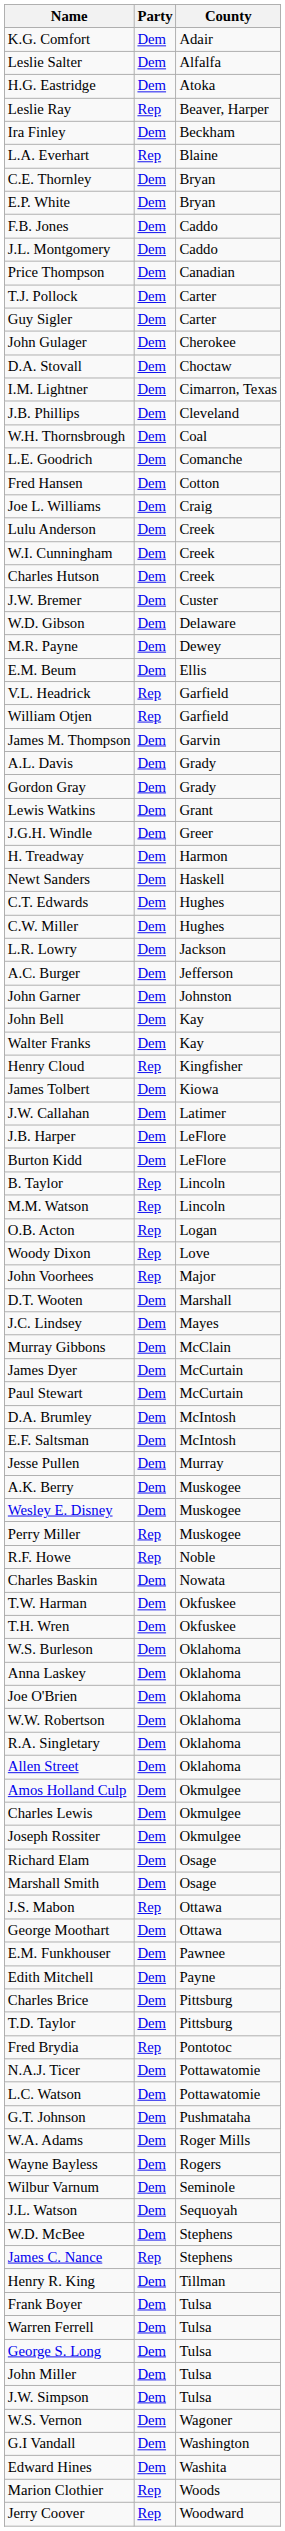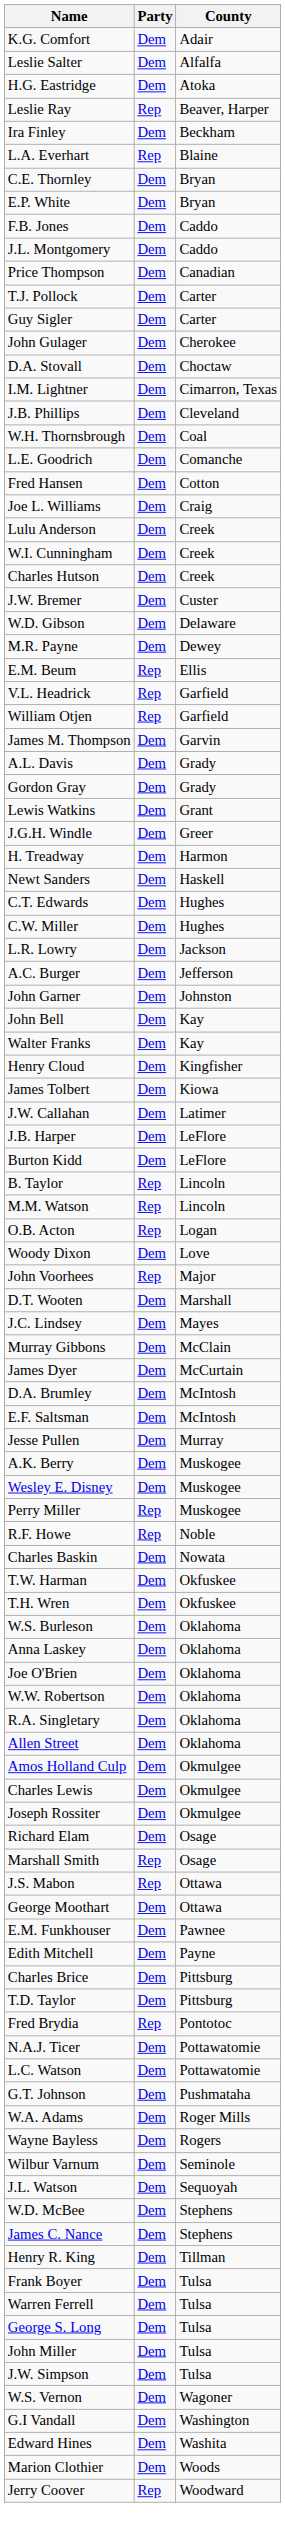 <table class="wikitable sortable">
 <tr>
 <th>Name</th>
 <th>Party</th>
 <th>County</th>
 </tr>
 <tr>
 <td>K.G. Comfort</td>
 <td><a href='#'>Dem</a></td>
 <td>Adair</td>
 </tr>
 <tr>
 <td>Leslie Salter</td>
 <td><a href='#'>Dem</a></td>
 <td>Alfalfa</td>
 </tr>
 <tr>
 <td>H.G. Eastridge</td>
 <td><a href='#'>Dem</a></td>
 <td>Atoka</td>
 </tr>
 <tr>
 <td>Leslie Ray</td>
 <td><a href='#'>Rep</a></td>
 <td>Beaver, Harper</td>
 </tr>
 <tr>
 <td>Ira Finley</td>
 <td><a href='#'>Dem</a></td>
 <td>Beckham</td>
 </tr>
 <tr>
 <td>L.A. Everhart</td>
 <td><a href='#'>Rep</a></td>
 <td>Blaine</td>
 </tr>
 <tr>
 <td>C.E. Thornley</td>
 <td><a href='#'>Dem</a></td>
 <td>Bryan</td>
 </tr>
 <tr>
 <td>E.P. White</td>
 <td><a href='#'>Dem</a></td>
 <td>Bryan</td>
 </tr>
 <tr>
 <td>F.B. Jones</td>
 <td><a href='#'>Dem</a></td>
 <td>Caddo</td>
 </tr>
 <tr>
 <td>J.L. Montgomery</td>
 <td><a href='#'>Dem</a></td>
 <td>Caddo</td>
 </tr>
 <tr>
 <td>Price Thompson</td>
 <td><a href='#'>Dem</a></td>
 <td>Canadian</td>
 </tr>
 <tr>
 <td>T.J. Pollock</td>
 <td><a href='#'>Dem</a></td>
 <td>Carter</td>
 </tr>
 <tr>
 <td>Guy Sigler</td>
 <td><a href='#'>Dem</a></td>
 <td>Carter</td>
 </tr>
 <tr>
 <td>John Gulager</td>
 <td><a href='#'>Dem</a></td>
 <td>Cherokee</td>
 </tr>
 <tr>
 <td>D.A. Stovall</td>
 <td><a href='#'>Dem</a></td>
 <td>Choctaw</td>
 </tr>
 <tr>
 <td>I.M. Lightner</td>
 <td><a href='#'>Dem</a></td>
 <td>Cimarron, Texas</td>
 </tr>
 <tr>
 <td>J.B. Phillips</td>
 <td><a href='#'>Dem</a></td>
 <td>Cleveland</td>
 </tr>
 <tr>
 <td>W.H. Thornsbrough</td>
 <td><a href='#'>Dem</a></td>
 <td>Coal</td>
 </tr>
 <tr>
 <td>L.E. Goodrich</td>
 <td><a href='#'>Dem</a></td>
 <td>Comanche</td>
 </tr>
 <tr>
 <td>Fred Hansen</td>
 <td><a href='#'>Dem</a></td>
 <td>Cotton</td>
 </tr>
 <tr>
 <td>Joe L. Williams</td>
 <td><a href='#'>Dem</a></td>
 <td>Craig</td>
 </tr>
 <tr>
 <td>Lulu Anderson</td>
 <td><a href='#'>Dem</a></td>
 <td>Creek</td>
 </tr>
 <tr>
 <td>W.I. Cunningham</td>
 <td><a href='#'>Dem</a></td>
 <td>Creek</td>
 </tr>
 <tr>
 <td>Charles Hutson</td>
 <td><a href='#'>Dem</a></td>
 <td>Creek</td>
 </tr>
 <tr>
 <td>J.W. Bremer</td>
 <td><a href='#'>Dem</a></td>
 <td>Custer</td>
 </tr>
 <tr>
 <td>W.D. Gibson</td>
 <td><a href='#'>Dem</a></td>
 <td>Delaware</td>
 </tr>
 <tr>
 <td>M.R. Payne</td>
 <td><a href='#'>Dem</a></td>
 <td>Dewey</td>
 </tr>
 <tr>
 <td>E.M. Beum</td>
-<td><a href='#'>Dem</a></td>
+<td><a href='#'>Rep</a></td>
 <td>Ellis</td>
 </tr>
 <tr>
 <td>V.L. Headrick</td>
 <td><a href='#'>Rep</a></td>
 <td>Garfield</td>
 </tr>
 <tr>
 <td>William Otjen</td>
 <td><a href='#'>Rep</a></td>
 <td>Garfield</td>
 </tr>
 <tr>
 <td>James M. Thompson</td>
 <td><a href='#'>Dem</a></td>
 <td>Garvin</td>
 </tr>
 <tr>
 <td>A.L. Davis</td>
 <td><a href='#'>Dem</a></td>
 <td>Grady</td>
 </tr>
 <tr>
 <td>Gordon Gray</td>
 <td><a href='#'>Dem</a></td>
 <td>Grady</td>
 </tr>
 <tr>
 <td>Lewis Watkins</td>
 <td><a href='#'>Dem</a></td>
 <td>Grant</td>
 </tr>
 <tr>
 <td>J.G.H. Windle</td>
 <td><a href='#'>Dem</a></td>
 <td>Greer</td>
 </tr>
 <tr>
 <td>H. Treadway</td>
 <td><a href='#'>Dem</a></td>
 <td>Harmon</td>
 </tr>
 <tr>
 <td>Newt Sanders</td>
 <td><a href='#'>Dem</a></td>
 <td>Haskell</td>
 </tr>
 <tr>
 <td>C.T. Edwards</td>
 <td><a href='#'>Dem</a></td>
 <td>Hughes</td>
 </tr>
 <tr>
 <td>C.W. Miller</td>
 <td><a href='#'>Dem</a></td>
 <td>Hughes</td>
 </tr>
 <tr>
 <td>L.R. Lowry</td>
 <td><a href='#'>Dem</a></td>
 <td>Jackson</td>
 </tr>
 <tr>
 <td>A.C. Burger</td>
 <td><a href='#'>Dem</a></td>
 <td>Jefferson</td>
 </tr>
 <tr>
 <td>John Garner</td>
 <td><a href='#'>Dem</a></td>
 <td>Johnston</td>
 </tr>
 <tr>
 <td>John Bell</td>
 <td><a href='#'>Dem</a></td>
 <td>Kay</td>
 </tr>
 <tr>
 <td>Walter Franks</td>
 <td><a href='#'>Dem</a></td>
 <td>Kay</td>
 </tr>
 <tr>
 <td>Henry Cloud</td>
-<td><a href='#'>Rep</a></td>
+<td><a href='#'>Dem</a></td>
 <td>Kingfisher</td>
 </tr>
 <tr>
 <td>James Tolbert</td>
 <td><a href='#'>Dem</a></td>
 <td>Kiowa</td>
 </tr>
 <tr>
 <td>J.W. Callahan</td>
 <td><a href='#'>Dem</a></td>
 <td>Latimer</td>
 </tr>
 <tr>
 <td>J.B. Harper</td>
 <td><a href='#'>Dem</a></td>
 <td>LeFlore</td>
 </tr>
 <tr>
 <td>Burton Kidd</td>
 <td><a href='#'>Dem</a></td>
 <td>LeFlore</td>
 </tr>
 <tr>
 <td>B. Taylor</td>
 <td><a href='#'>Rep</a></td>
 <td>Lincoln</td>
 </tr>
 <tr>
 <td>M.M. Watson</td>
 <td><a href='#'>Rep</a></td>
 <td>Lincoln</td>
 </tr>
 <tr>
 <td>O.B. Acton</td>
 <td><a href='#'>Rep</a></td>
 <td>Logan</td>
 </tr>
 <tr>
 <td>Woody Dixon</td>
-<td><a href='#'>Rep</a></td>
+<td><a href='#'>Dem</a></td>
 <td>Love</td>
 </tr>
 <tr>
 <td>John Voorhees</td>
 <td><a href='#'>Rep</a></td>
 <td>Major</td>
 </tr>
 <tr>
 <td>D.T. Wooten</td>
 <td><a href='#'>Dem</a></td>
 <td>Marshall</td>
 </tr>
 <tr>
 <td>J.C. Lindsey</td>
 <td><a href='#'>Dem</a></td>
 <td>Mayes</td>
 </tr>
 <tr>
 <td>Murray Gibbons</td>
 <td><a href='#'>Dem</a></td>
 <td>McClain</td>
 </tr>
 <tr>
 <td>James Dyer</td>
-<td><a href='#'>Dem</a></td>
-<td>McCurtain</td>
-</tr>
-<tr>
-<td>Paul Stewart</td>
 <td><a href='#'>Dem</a></td>
 <td>McCurtain</td>
 </tr>
 <tr>
 <td>D.A. Brumley</td>
 <td><a href='#'>Dem</a></td>
 <td>McIntosh</td>
 </tr>
 <tr>
 <td>E.F. Saltsman</td>
 <td><a href='#'>Dem</a></td>
 <td>McIntosh</td>
 </tr>
 <tr>
 <td>Jesse Pullen</td>
 <td><a href='#'>Dem</a></td>
 <td>Murray</td>
 </tr>
 <tr>
 <td>A.K. Berry</td>
 <td><a href='#'>Dem</a></td>
 <td>Muskogee</td>
 </tr>
 <tr>
 <td><a href='#'>Wesley E. Disney</a></td>
 <td><a href='#'>Dem</a></td>
 <td>Muskogee</td>
 </tr>
 <tr>
 <td>Perry Miller</td>
 <td><a href='#'>Rep</a></td>
 <td>Muskogee</td>
 </tr>
 <tr>
 <td>R.F. Howe</td>
 <td><a href='#'>Rep</a></td>
 <td>Noble</td>
 </tr>
 <tr>
 <td>Charles Baskin</td>
 <td><a href='#'>Dem</a></td>
 <td>Nowata</td>
 </tr>
 <tr>
 <td>T.W. Harman</td>
 <td><a href='#'>Dem</a></td>
 <td>Okfuskee</td>
 </tr>
 <tr>
 <td>T.H. Wren</td>
 <td><a href='#'>Dem</a></td>
 <td>Okfuskee</td>
 </tr>
 <tr>
 <td>W.S. Burleson</td>
 <td><a href='#'>Dem</a></td>
 <td>Oklahoma</td>
 </tr>
 <tr>
 <td>Anna Laskey</td>
 <td><a href='#'>Dem</a></td>
 <td>Oklahoma</td>
 </tr>
 <tr>
 <td>Joe O'Brien</td>
 <td><a href='#'>Dem</a></td>
 <td>Oklahoma</td>
 </tr>
 <tr>
 <td>W.W. Robertson</td>
 <td><a href='#'>Dem</a></td>
 <td>Oklahoma</td>
 </tr>
 <tr>
 <td>R.A. Singletary</td>
 <td><a href='#'>Dem</a></td>
 <td>Oklahoma</td>
 </tr>
 <tr>
 <td><a href='#'>Allen Street</a></td>
 <td><a href='#'>Dem</a></td>
 <td>Oklahoma</td>
 </tr>
 <tr>
 <td><a href='#'>Amos Holland Culp</a></td>
 <td><a href='#'>Dem</a></td>
 <td>Okmulgee</td>
 </tr>
 <tr>
 <td>Charles Lewis</td>
 <td><a href='#'>Dem</a></td>
 <td>Okmulgee</td>
 </tr>
 <tr>
 <td>Joseph Rossiter</td>
 <td><a href='#'>Dem</a></td>
 <td>Okmulgee</td>
 </tr>
 <tr>
 <td>Richard Elam</td>
 <td><a href='#'>Dem</a></td>
 <td>Osage</td>
 </tr>
 <tr>
 <td>Marshall Smith</td>
-<td><a href='#'>Dem</a></td>
+<td><a href='#'>Rep</a></td>
 <td>Osage</td>
 </tr>
 <tr>
 <td>J.S. Mabon</td>
 <td><a href='#'>Rep</a></td>
 <td>Ottawa</td>
 </tr>
 <tr>
 <td>George Moothart</td>
 <td><a href='#'>Dem</a></td>
 <td>Ottawa</td>
 </tr>
 <tr>
 <td>E.M. Funkhouser</td>
 <td><a href='#'>Dem</a></td>
 <td>Pawnee</td>
 </tr>
 <tr>
 <td>Edith Mitchell</td>
 <td><a href='#'>Dem</a></td>
 <td>Payne</td>
 </tr>
 <tr>
 <td>Charles Brice</td>
 <td><a href='#'>Dem</a></td>
 <td>Pittsburg</td>
 </tr>
 <tr>
 <td>T.D. Taylor</td>
 <td><a href='#'>Dem</a></td>
 <td>Pittsburg</td>
 </tr>
 <tr>
 <td>Fred Brydia</td>
 <td><a href='#'>Rep</a></td>
 <td>Pontotoc</td>
 </tr>
 <tr>
 <td>N.A.J. Ticer</td>
 <td><a href='#'>Dem</a></td>
 <td>Pottawatomie</td>
 </tr>
 <tr>
 <td>L.C. Watson</td>
 <td><a href='#'>Dem</a></td>
 <td>Pottawatomie</td>
 </tr>
 <tr>
 <td>G.T. Johnson</td>
 <td><a href='#'>Dem</a></td>
 <td>Pushmataha</td>
 </tr>
 <tr>
 <td>W.A. Adams</td>
 <td><a href='#'>Dem</a></td>
 <td>Roger Mills</td>
 </tr>
 <tr>
 <td>Wayne Bayless</td>
 <td><a href='#'>Dem</a></td>
 <td>Rogers</td>
 </tr>
 <tr>
 <td>Wilbur Varnum</td>
 <td><a href='#'>Dem</a></td>
 <td>Seminole</td>
 </tr>
 <tr>
 <td>J.L. Watson</td>
 <td><a href='#'>Dem</a></td>
 <td>Sequoyah</td>
 </tr>
 <tr>
 <td>W.D. McBee</td>
 <td><a href='#'>Dem</a></td>
 <td>Stephens</td>
 </tr>
 <tr>
 <td><a href='#'>James C. Nance</a></td>
-<td><a href='#'>Rep</a></td>
+<td><a href='#'>Dem</a></td>
 <td>Stephens</td>
 </tr>
 <tr>
 <td>Henry R. King</td>
 <td><a href='#'>Dem</a></td>
 <td>Tillman</td>
 </tr>
 <tr>
 <td>Frank Boyer</td>
 <td><a href='#'>Dem</a></td>
 <td>Tulsa</td>
 </tr>
 <tr>
 <td>Warren Ferrell</td>
 <td><a href='#'>Dem</a></td>
 <td>Tulsa</td>
 </tr>
 <tr>
 <td><a href='#'>George S. Long</a></td>
 <td><a href='#'>Dem</a></td>
 <td>Tulsa</td>
 </tr>
 <tr>
 <td>John Miller</td>
 <td><a href='#'>Dem</a></td>
 <td>Tulsa</td>
 </tr>
 <tr>
 <td>J.W. Simpson</td>
 <td><a href='#'>Dem</a></td>
 <td>Tulsa</td>
 </tr>
 <tr>
 <td>W.S. Vernon</td>
 <td><a href='#'>Dem</a></td>
 <td>Wagoner</td>
 </tr>
 <tr>
 <td>G.I Vandall</td>
 <td><a href='#'>Dem</a></td>
 <td>Washington</td>
 </tr>
 <tr>
 <td>Edward Hines</td>
 <td><a href='#'>Dem</a></td>
 <td>Washita</td>
 </tr>
 <tr>
 <td>Marion Clothier</td>
-<td><a href='#'>Rep</a></td>
+<td><a href='#'>Dem</a></td>
 <td>Woods</td>
 </tr>
 <tr>
 <td>Jerry Coover</td>
 <td><a href='#'>Rep</a></td>
 <td>Woodward</td>
 </tr>
 </table>
